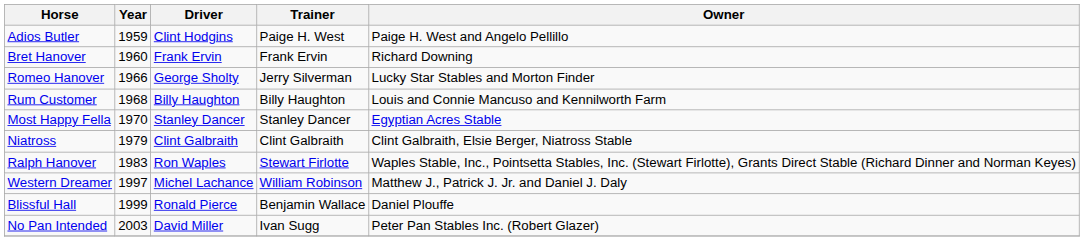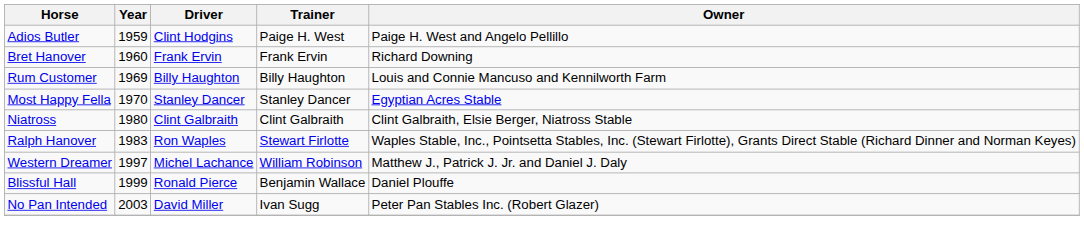 <table class="wikitable">
 <tr>
 <th>Horse</th>
 <th>Year</th>
 <th>Driver</th>
 <th>Trainer</th>
 <th>Owner</th>
 </tr>
 <tr>
 <td><a href='#'>Adios Butler</a></td>
 <td>1959</td>
 <td><a href='#'>Clint Hodgins</a></td>
 <td>Paige H. West</td>
 <td>Paige H. West and Angelo Pellillo</td>
 </tr>
 <tr>
 <td><a href='#'>Bret Hanover</a></td>
 <td>1960</td>
 <td><a href='#'>Frank Ervin</a></td>
 <td>Frank Ervin</td>
 <td>Richard Downing</td>
 </tr>
 <tr>
-<td><a href='#'>Romeo Hanover</a></td>
-<td>1966</td>
-<td><a href='#'>George Sholty</a></td>
-<td>Jerry Silverman</td>
-<td>Lucky Star Stables and Morton Finder</td>
-</tr>
-<tr>
 <td><a href='#'>Rum Customer</a></td>
-<td>1968</td>
+<td>1969</td>
 <td><a href='#'>Billy Haughton</a></td>
 <td>Billy Haughton</td>
 <td>Louis and Connie Mancuso and Kennilworth Farm</td>
 </tr>
 <tr>
 <td><a href='#'>Most Happy Fella</a></td>
 <td>1970</td>
 <td><a href='#'>Stanley Dancer</a></td>
 <td>Stanley Dancer</td>
 <td><a href='#'>Egyptian Acres Stable</a></td>
 </tr>
 <tr>
 <td><a href='#'>Niatross</a></td>
-<td>1979</td>
+<td>1980</td>
 <td><a href='#'>Clint Galbraith</a></td>
 <td>Clint Galbraith</td>
 <td>Clint Galbraith, Elsie Berger, Niatross Stable</td>
 </tr>
 <tr>
 <td><a href='#'>Ralph Hanover</a></td>
 <td>1983</td>
 <td><a href='#'>Ron Waples</a></td>
 <td><a href='#'>Stewart Firlotte</a></td>
 <td>Waples Stable, Inc., Pointsetta Stables, Inc. (Stewart Firlotte), Grants Direct Stable (Richard Dinner and Norman Keyes)</td>
 </tr>
 <tr>
 <td><a href='#'>Western Dreamer</a></td>
 <td>1997</td>
 <td><a href='#'>Michel Lachance</a></td>
 <td><a href='#'> William Robinson</a></td>
 <td>Matthew J., Patrick J. Jr. and Daniel J. Daly</td>
 </tr>
 <tr>
 <td><a href='#'>Blissful Hall</a></td>
 <td>1999</td>
 <td><a href='#'>Ronald Pierce</a></td>
 <td>Benjamin Wallace</td>
 <td>Daniel Plouffe</td>
 </tr>
 <tr>
 <td><a href='#'>No Pan Intended</a></td>
 <td>2003</td>
 <td><a href='#'>David Miller</a></td>
 <td>Ivan Sugg</td>
 <td>Peter Pan Stables Inc. (Robert Glazer)</td>
 </tr>
 <tr>
 </tr>
 </table>
